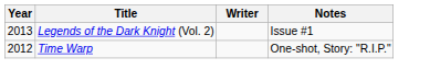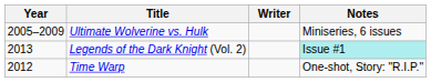 <table class="wikitable">
 <tr>
 <th>Year</th>
 <th>Title</th>
 <th width="65">Writer</th>
 <th>Notes</th>
 </tr>
 <tr>
+<td>2005–2009</td>
+<td><em><a href='#'>Ultimate Wolverine vs. Hulk</a></em></td>
+<td></td>
+<td>Miniseries, 6 issues</td>
+</tr>
+<tr>
 <td>2013</td>
 <td><em><a href='#'>Legends of the Dark Knight</a></em> (Vol. 2)</td>
 <td></td>
-<td>Issue #1</td>
+<td style="background: paleturquoise;">Issue #1</td>
 </tr>
 <tr>
 <td>2012</td>
 <td><em><a href='#'>Time Warp</a></em></td>
 <td></td>
 <td>One-shot, Story: "R.I.P."</td>
 </tr>
 </table>
